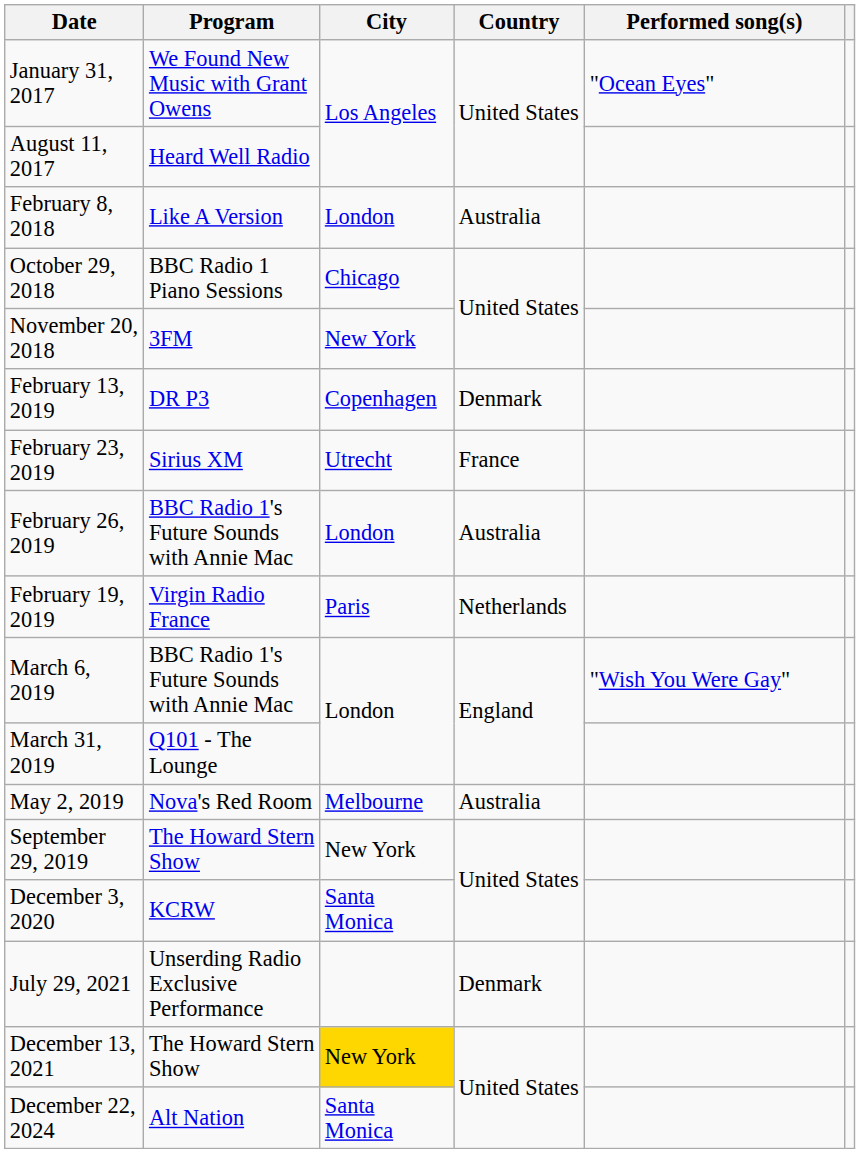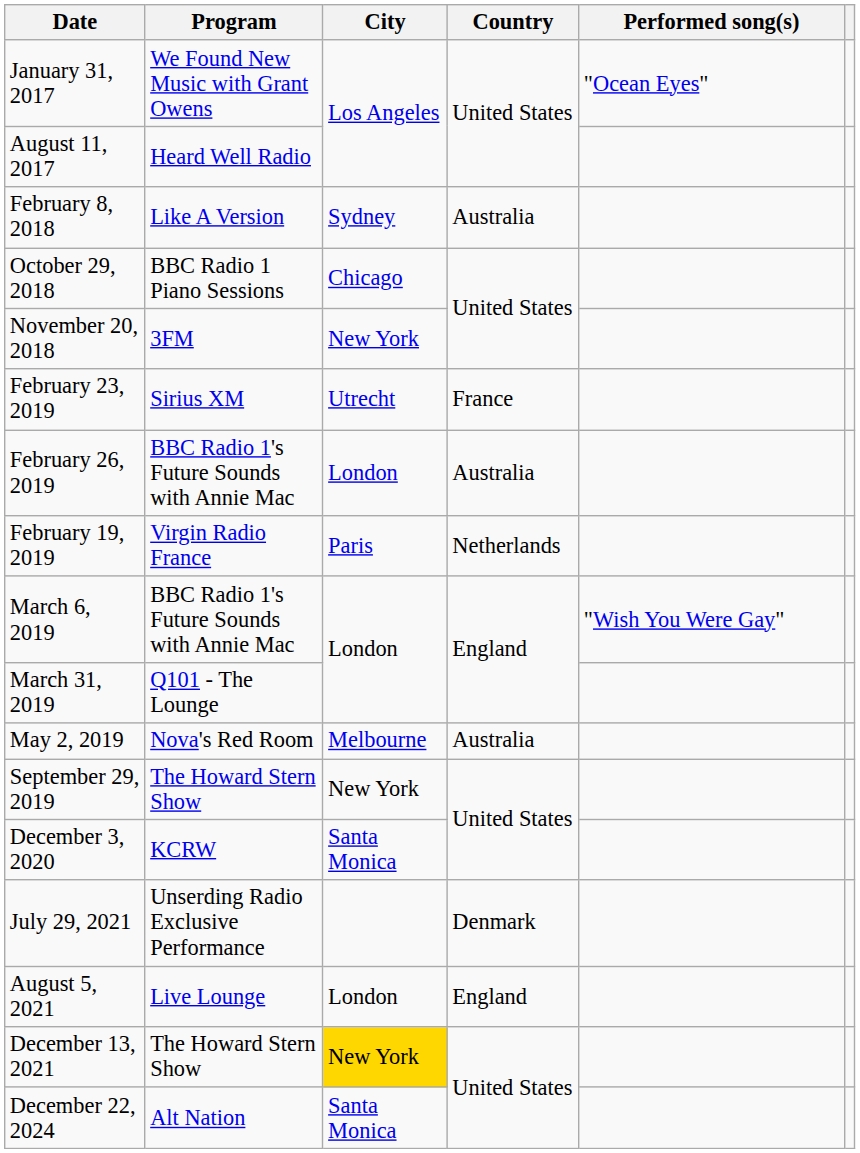 <table class="wikitable sortable plainrowheaders">
 <tr>
 <th scope="col" style="width:10em;">Date</th>
 <th scope="col" style="width:14em;">Program</th>
 <th scope="col" style="width:7em;">City</th>
 <th scope="col" style="width:7em;">Country</th>
 <th scope="col" style="width:30em;">Performed song(s)</th>
 <th scope="col" class="unsortable"></th>
 </tr>
 <tr>
 <td>January 31, 2017</td>
 <td><a href='#'>We Found New Music with Grant Owens</a></td>
 <td rowspan="2"><a href='#'>Los Angeles</a></td>
 <td rowspan="2">United States</td>
 <td>"<a href='#'>Ocean Eyes</a>"</td>
 <td></td>
 </tr>
 <tr>
 <td>August 11, 2017</td>
 <td><a href='#'>Heard Well Radio</a></td>
 <td></td>
 <td></td>
 </tr>
 <tr>
 <td>February 8, 2018</td>
 <td><a href='#'>Like A Version</a></td>
-<td><a href='#'>London</a></td>
+<td><a href='#'>Sydney</a></td>
 <td>Australia</td>
 <td></td>
 <td></td>
 </tr>
 <tr>
 <td>October 29, 2018</td>
 <td>BBC Radio 1 Piano Sessions</td>
 <td><a href='#'>Chicago</a></td>
 <td rowspan="2">United States</td>
 <td></td>
 <td></td>
 </tr>
 <tr>
 <td>November 20, 2018</td>
 <td><a href='#'>3FM</a></td>
 <td><a href='#'>New York</a></td>
-<td></td>
-<td></td>
-</tr>
-<tr>
-<td>February 13, 2019</td>
-<td><a href='#'>DR P3</a></td>
-<td><a href='#'>Copenhagen</a></td>
-<td>Denmark</td>
 <td></td>
 <td></td>
 </tr>
 <tr>
 <td>February 23, 2019</td>
 <td><a href='#'>Sirius XM</a></td>
 <td><a href='#'>Utrecht</a></td>
 <td>France</td>
 <td></td>
 <td></td>
 </tr>
 <tr>
 <td>February 26, 2019</td>
 <td><a href='#'>BBC Radio 1</a>'s Future Sounds with Annie Mac</td>
 <td><a href='#'>London</a></td>
 <td>Australia</td>
 <td></td>
 <td></td>
 </tr>
 <tr>
 <td>February 19, 2019</td>
 <td><a href='#'>Virgin Radio France</a></td>
 <td><a href='#'>Paris</a></td>
 <td>Netherlands</td>
 <td></td>
 <td></td>
 </tr>
 <tr>
 <td>March 6, 2019</td>
 <td>BBC Radio 1's Future Sounds with Annie Mac</td>
 <td rowspan="2">London</td>
 <td rowspan="2">England</td>
 <td>"<a href='#'>Wish You Were Gay</a>"</td>
 <td></td>
 </tr>
 <tr>
 <td>March 31, 2019</td>
 <td><a href='#'>Q101</a> - The Lounge</td>
 <td></td>
 <td></td>
 </tr>
 <tr>
 <td>May 2, 2019</td>
 <td><a href='#'>Nova</a>'s Red Room</td>
 <td><a href='#'>Melbourne</a></td>
 <td>Australia</td>
 <td></td>
 <td></td>
 </tr>
 <tr>
 <td>September 29, 2019</td>
 <td><a href='#'>The Howard Stern Show</a></td>
 <td>New York</td>
 <td rowspan="2">United States</td>
 <td></td>
 <td></td>
 </tr>
 <tr>
 <td>December 3, 2020</td>
 <td><a href='#'>KCRW</a></td>
 <td><a href='#'>Santa Monica</a></td>
 <td></td>
 <td></td>
 </tr>
 <tr>
 <td>July 29, 2021</td>
 <td>Unserding Radio Exclusive Performance</td>
 <td></td>
 <td>Denmark</td>
 <td></td>
 <td></td>
 </tr>
 <tr>
+<td>August 5, 2021</td>
+<td><a href='#'>Live Lounge</a></td>
+<td>London</td>
+<td>England</td>
+<td></td>
+<td></td>
+</tr>
+<tr>
 <td>December 13, 2021</td>
 <td>The Howard Stern Show</td>
 <td style="background: gold;">New York</td>
 <td rowspan="2">United States</td>
 <td></td>
 <td></td>
 </tr>
 <tr>
 <td>December 22, 2024</td>
 <td><a href='#'>Alt Nation</a></td>
 <td><a href='#'>Santa Monica</a></td>
 <td></td>
 <td></td>
 </tr>
 </table>
